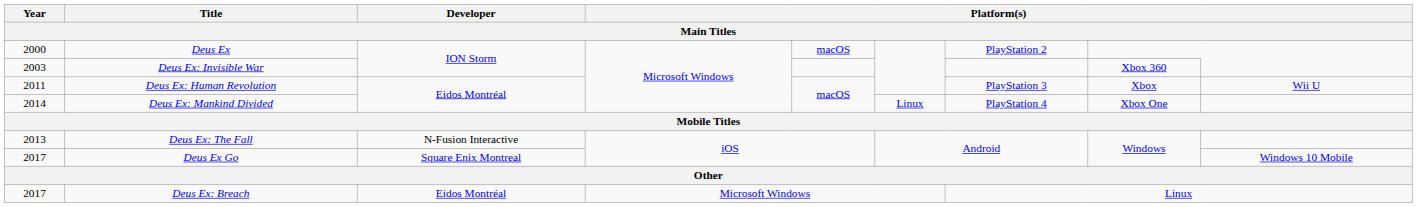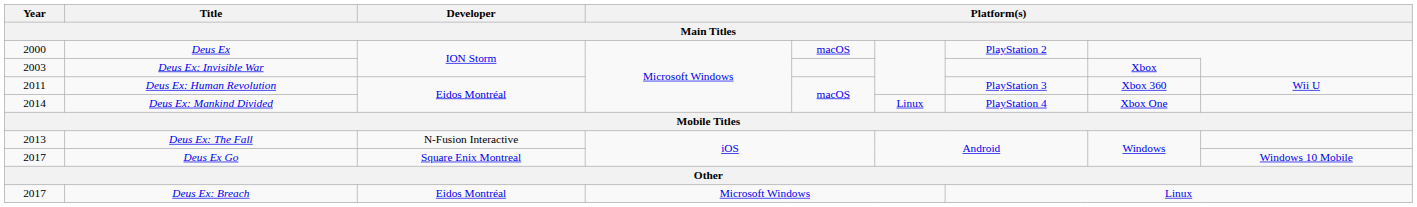 <table class="wikitable" style="text-align:center; width:100%;">
 <tr>
 <th>Year</th>
 <th>Title</th>
 <th>Developer</th>
 <th colspan="6">Platform(s)</th>
 </tr>
 <tr>
 <th colspan="9">Main Titles</th>
 </tr>
 <tr>
 <td>2000</td>
 <td><em><a href='#'>Deus Ex</a></em></td>
 <td rowspan="2"><a href='#'>ION Storm</a></td>
 <td rowspan="4"><a href='#'>Microsoft Windows</a></td>
 <td rowspan="1"><a href='#'>macOS</a></td>
 <td rowspan="3"></td>
 <td rowspan="1"><a href='#'>PlayStation 2</a></td>
 </tr>
 <tr>
 <td>2003</td>
 <td><em><a href='#'>Deus Ex: Invisible War</a></em></td>
 <td colspan="3"></td>
-<td rowspan="1"><a href='#'>Xbox 360</a></td>
+<td rowspan="1"><a href='#'>Xbox</a></td>
 </tr>
 <tr>
 <td>2011</td>
 <td><em><a href='#'>Deus Ex: Human Revolution</a></em></td>
 <td rowspan="2"><a href='#'>Eidos Montréal</a></td>
 <td rowspan="2"><a href='#'>macOS</a></td>
 <td rowspan="1"><a href='#'>PlayStation 3</a></td>
-<td rowspan="1"><a href='#'>Xbox</a></td>
+<td rowspan="1"><a href='#'>Xbox 360</a></td>
 <td rowspan="1"><a href='#'>Wii U</a></td>
 </tr>
 <tr>
 <td>2014</td>
 <td><em><a href='#'>Deus Ex: Mankind Divided</a></em></td>
 <td rowspan="1"><a href='#'>Linux</a></td>
 <td rowspan="1"><a href='#'>PlayStation 4</a></td>
 <td rowspan="1"><a href='#'>Xbox One</a></td>
 </tr>
 <tr>
 <th colspan="9">Mobile Titles</th>
 </tr>
 <tr>
 <td>2013</td>
 <td><em><a href='#'>Deus Ex: The Fall</a></em></td>
 <td rowspan="1">N-Fusion Interactive</td>
 <td colspan="2" rowspan="2"><a href='#'>iOS</a></td>
 <td colspan="2" rowspan="2"><a href='#'>Android</a></td>
 <td colspan="1" rowspan="2"><a href='#'>Windows</a></td>
 </tr>
 <tr>
 <td>2017</td>
 <td><em><a href='#'>Deus Ex Go</a></em></td>
 <td rowspan="1"><a href='#'>Square Enix Montreal</a></td>
 <td rowspan= "1"><a href='#'>Windows 10 Mobile</a></td>
 </tr>
 <tr>
 <th colspan="9">Other</th>
 </tr>
 <tr>
 <td>2017</td>
 <td><em><a href='#'>Deus Ex: Breach</a></em></td>
 <td><a href='#'>Eidos Montréal</a></td>
 <td colspan="3"><a href='#'>Microsoft Windows</a></td>
 <td colspan="3"><a href='#'>Linux</a></td>
 </tr>
 </table>
